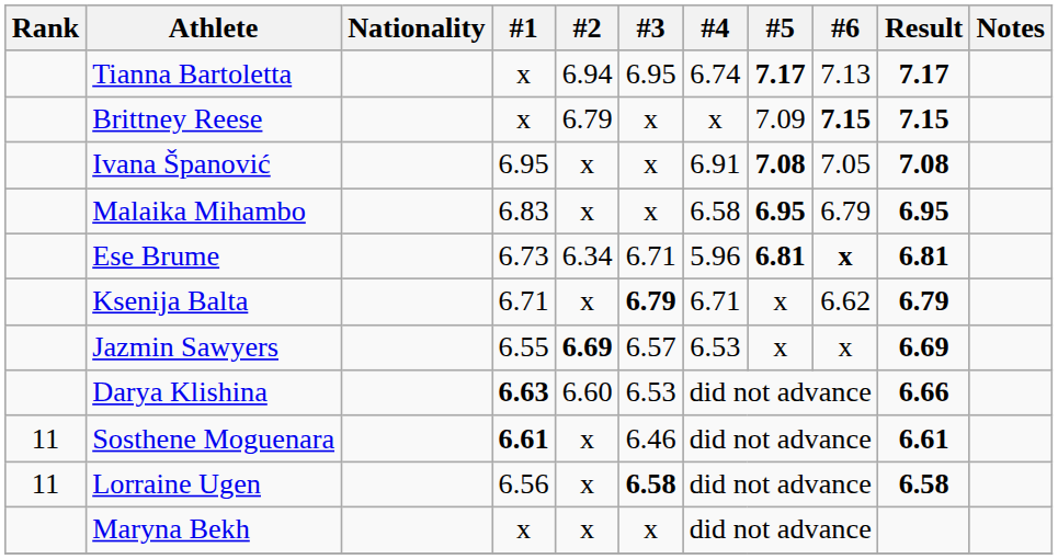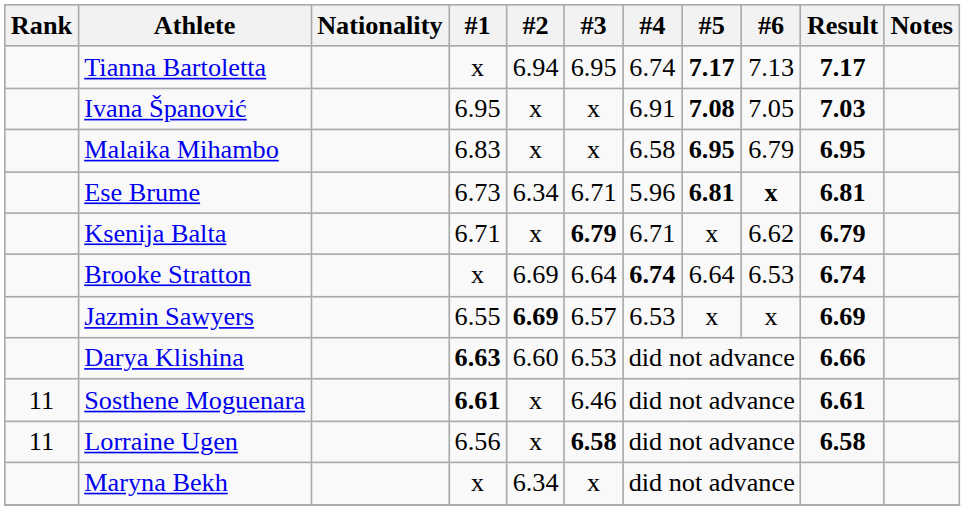 <table class="wikitable sortable" style="text-align:center">
 <tr>
 <th>Rank</th>
 <th>Athlete</th>
 <th>Nationality</th>
 <th>#1</th>
 <th>#2</th>
 <th>#3</th>
 <th>#4</th>
 <th>#5</th>
 <th>#6</th>
 <th>Result</th>
 <th>Notes</th>
 </tr>
 <tr>
 <td></td>
 <td align=left><a href='#'>Tianna Bartoletta</a></td>
 <td align="left"></td>
 <td>x</td>
 <td>6.94</td>
 <td>6.95</td>
 <td>6.74</td>
 <td><strong>7.17</strong></td>
 <td>7.13</td>
 <td><strong>7.17</strong></td>
 <td></td>
 </tr>
 <tr>
 <td></td>
-<td align=left><a href='#'>Brittney Reese</a></td>
-<td align="left"></td>
-<td>x</td>
-<td>6.79</td>
-<td>x</td>
-<td>x</td>
-<td>7.09</td>
-<td><strong>7.15</strong></td>
-<td><strong>7.15</strong></td>
-<td></td>
-</tr>
-<tr>
-<td></td>
 <td align=left><a href='#'>Ivana Španović</a></td>
 <td align="left"></td>
 <td>6.95</td>
 <td>x</td>
 <td>x</td>
 <td>6.91</td>
 <td><strong>7.08</strong></td>
 <td>7.05</td>
-<td><strong>7.08</strong></td>
+<td><strong>7.03</strong></td>
 <td></td>
 </tr>
 <tr>
 <td></td>
 <td align=left><a href='#'>Malaika Mihambo</a></td>
 <td align="left"></td>
 <td>6.83</td>
 <td>x</td>
 <td>x</td>
 <td>6.58</td>
 <td><strong>6.95</strong></td>
 <td>6.79</td>
 <td><strong>6.95</strong></td>
 <td></td>
 </tr>
 <tr>
 <td></td>
 <td align=left><a href='#'>Ese Brume</a></td>
 <td align="left"></td>
 <td>6.73</td>
 <td>6.34</td>
 <td>6.71</td>
 <td>5.96</td>
 <td><strong>6.81</strong></td>
 <td><strong>x</strong></td>
 <td><strong>6.81</strong></td>
 <td></td>
 </tr>
 <tr>
 <td></td>
 <td align=left><a href='#'>Ksenija Balta</a></td>
 <td align="left"></td>
 <td>6.71</td>
 <td>x</td>
 <td><strong>6.79</strong></td>
 <td>6.71</td>
 <td>x</td>
 <td>6.62</td>
 <td><strong>6.79</strong></td>
+<td></td>
+</tr>
+<tr>
+<td></td>
+<td align=left><a href='#'>Brooke Stratton</a></td>
+<td align="left"></td>
+<td>x</td>
+<td>6.69</td>
+<td>6.64</td>
+<td><strong>6.74</strong></td>
+<td>6.64</td>
+<td>6.53</td>
+<td><strong>6.74</strong></td>
 <td></td>
 </tr>
 <tr>
 <td></td>
 <td align=left><a href='#'>Jazmin Sawyers</a></td>
 <td align="left"></td>
 <td>6.55</td>
 <td><strong>6.69</strong></td>
 <td>6.57</td>
 <td>6.53</td>
 <td>x</td>
 <td>x</td>
 <td><strong>6.69</strong></td>
 <td></td>
 </tr>
 <tr>
 <td></td>
 <td align=left><a href='#'>Darya Klishina</a></td>
 <td align="left"></td>
 <td><strong>6.63</strong></td>
 <td>6.60</td>
 <td>6.53</td>
 <td colspan=3>did not advance</td>
 <td><strong>6.66</strong></td>
 <td></td>
 </tr>
 <tr>
 <td>11</td>
 <td align=left><a href='#'>Sosthene Moguenara</a></td>
 <td align="left"></td>
 <td><strong>6.61</strong></td>
 <td>x</td>
 <td>6.46</td>
 <td colspan=3>did not advance</td>
 <td><strong>6.61</strong></td>
 <td></td>
 </tr>
 <tr>
 <td>11</td>
 <td align=left><a href='#'>Lorraine Ugen</a></td>
 <td align="left"></td>
 <td>6.56</td>
 <td>x</td>
 <td><strong>6.58</strong></td>
 <td colspan=3>did not advance</td>
 <td><strong>6.58</strong></td>
 <td></td>
 </tr>
 <tr>
 <td></td>
 <td align=left><a href='#'>Maryna Bekh</a></td>
 <td align="left"></td>
 <td>x</td>
-<td>x</td>
+<td>6.34</td>
 <td>x</td>
 <td colspan=3>did not advance</td>
 <td></td>
 <td></td>
 </tr>
 <tr>
 </tr>
 </table>
